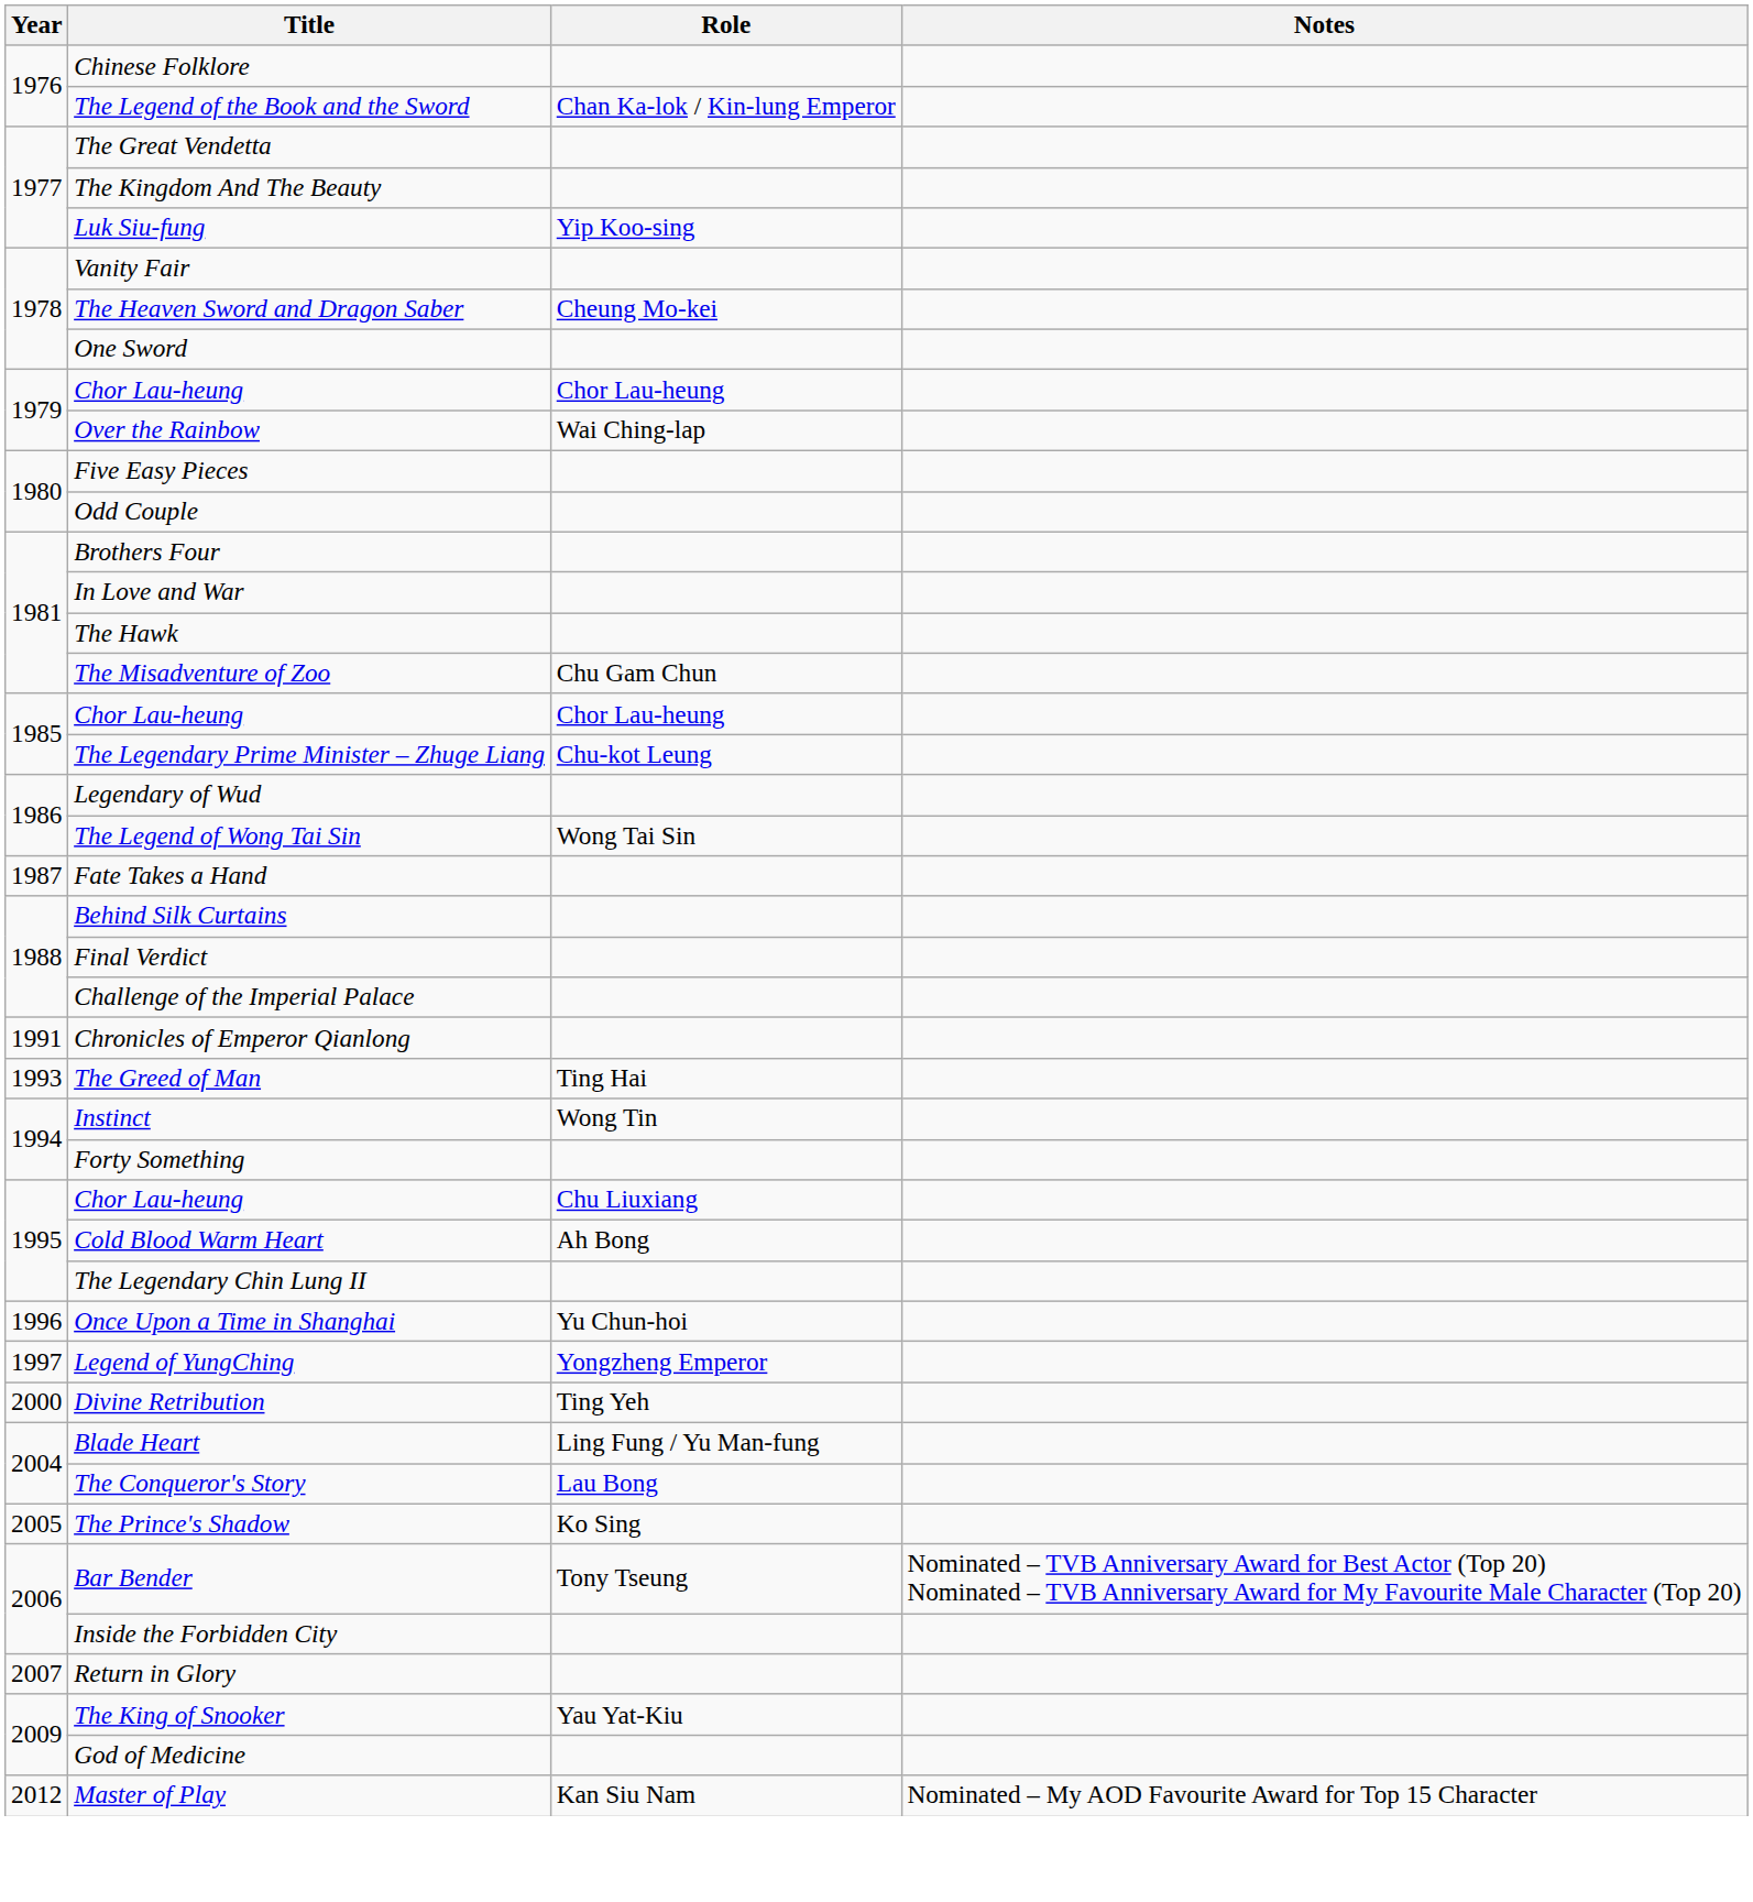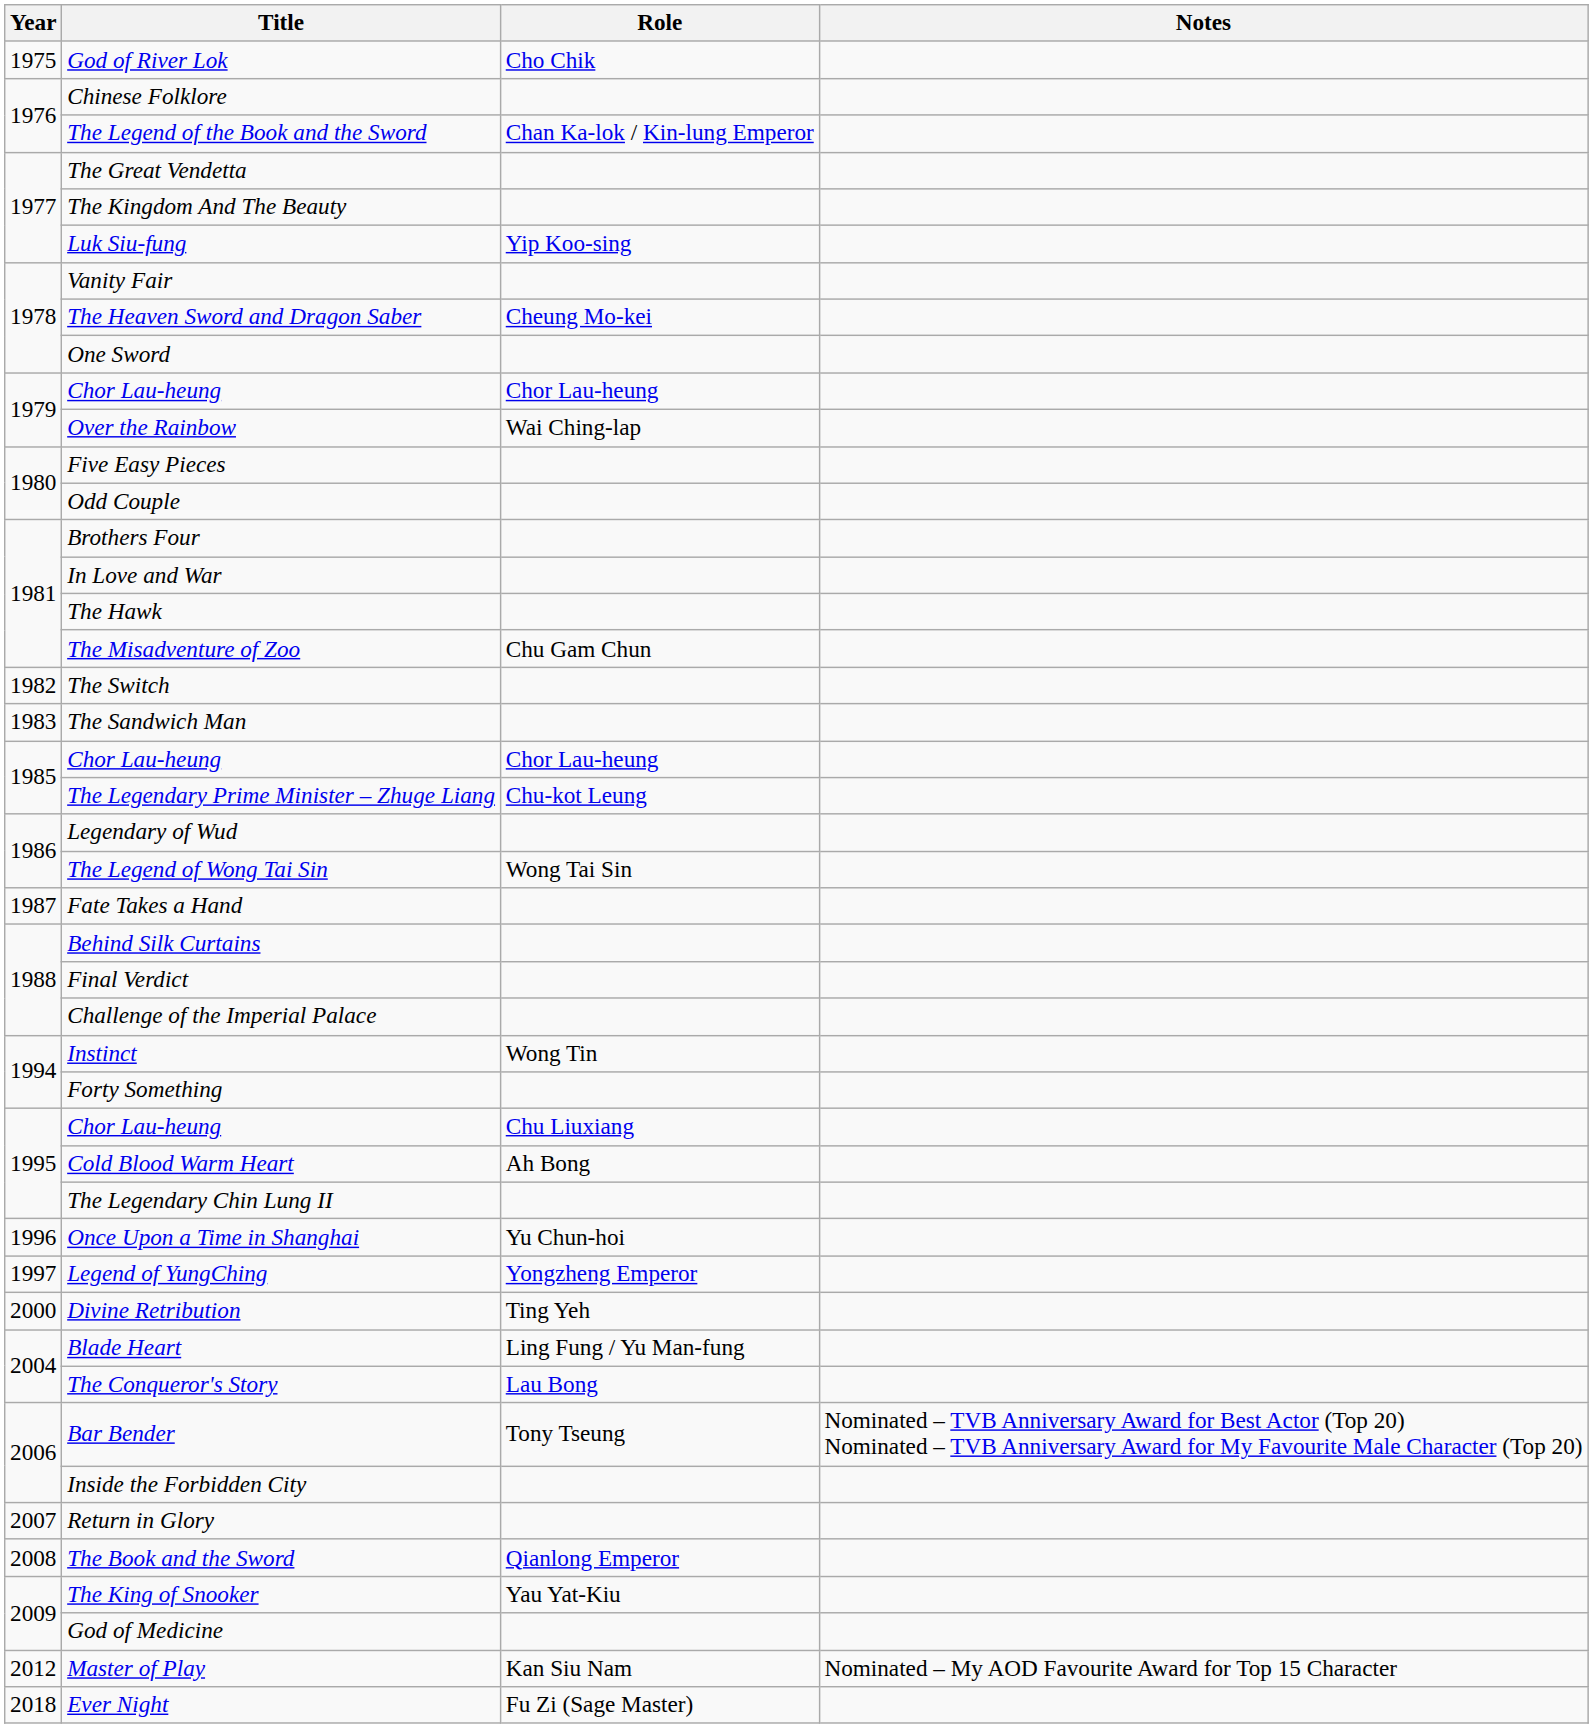 <table class="wikitable sortable">
 <tr>
 <th>Year</th>
 <th>Title</th>
 <th>Role</th>
 <th class="unsortable">Notes</th>
+</tr>
+<tr>
+<td>1975</td>
+<td><em><a href='#'>God of River Lok</a></em></td>
+<td><a href='#'>Cho Chik</a></td>
+<td></td>
 </tr>
 <tr>
 <td rowspan="2">1976</td>
 <td><em>Chinese Folklore</em></td>
 <td></td>
 <td></td>
 </tr>
 <tr>
 <td><em><a href='#'>The Legend of the Book and the Sword</a></em></td>
 <td><a href='#'>Chan Ka-lok</a> / <a href='#'>Kin-lung Emperor</a></td>
 <td></td>
 </tr>
 <tr>
 <td rowspan="3">1977</td>
 <td><em>The Great Vendetta</em></td>
 <td></td>
 <td></td>
 </tr>
 <tr>
 <td><em>The Kingdom And The Beauty</em></td>
 <td></td>
 <td></td>
 </tr>
 <tr>
 <td><em><a href='#'>Luk Siu-fung</a></em></td>
 <td><a href='#'>Yip Koo-sing</a></td>
 <td></td>
 </tr>
 <tr>
 <td rowspan="3">1978</td>
 <td><em>Vanity Fair</em></td>
 <td></td>
 <td></td>
 </tr>
 <tr>
 <td><em><a href='#'>The Heaven Sword and Dragon Saber</a></em></td>
 <td><a href='#'>Cheung Mo-kei</a></td>
 <td></td>
 </tr>
 <tr>
 <td><em>One Sword</em></td>
 <td></td>
 <td></td>
 </tr>
 <tr>
 <td rowspan="2">1979</td>
 <td><em><a href='#'>Chor Lau-heung</a></em></td>
 <td><a href='#'>Chor Lau-heung</a></td>
 <td></td>
 </tr>
 <tr>
 <td><em><a href='#'>Over the Rainbow</a></em></td>
 <td>Wai Ching-lap</td>
 <td></td>
 </tr>
 <tr>
 <td rowspan="2">1980</td>
 <td><em>Five Easy Pieces</em></td>
 <td></td>
 <td></td>
 </tr>
 <tr>
 <td><em>Odd Couple</em></td>
 <td></td>
 <td></td>
 </tr>
 <tr>
 <td rowspan="4">1981</td>
 <td><em>Brothers Four</em></td>
 <td></td>
 <td></td>
 </tr>
 <tr>
 <td><em>In Love and War</em></td>
 <td></td>
 <td></td>
 </tr>
 <tr>
 <td><em>The Hawk</em></td>
 <td></td>
 <td></td>
 </tr>
 <tr>
 <td><em><a href='#'>The Misadventure of Zoo</a></em></td>
 <td>Chu Gam Chun</td>
 <td></td>
 </tr>
 <tr>
+<td>1982</td>
+<td><em>The Switch</em></td>
+<td></td>
+<td></td>
+</tr>
+<tr>
+<td>1983</td>
+<td><em>The Sandwich Man</em></td>
+<td></td>
+<td></td>
+</tr>
+<tr>
 <td rowspan="2">1985</td>
 <td><em><a href='#'>Chor Lau-heung</a></em></td>
 <td><a href='#'>Chor Lau-heung</a></td>
 <td></td>
 </tr>
 <tr>
 <td><em><a href='#'>The Legendary Prime Minister – Zhuge Liang</a></em></td>
 <td><a href='#'>Chu-kot Leung</a></td>
 <td></td>
 </tr>
 <tr>
 <td rowspan="2">1986</td>
 <td><em>Legendary of Wud</em></td>
 <td></td>
 <td></td>
 </tr>
 <tr>
 <td><em><a href='#'>The Legend of Wong Tai Sin</a></em></td>
 <td>Wong Tai Sin</td>
 <td></td>
 </tr>
 <tr>
 <td>1987</td>
 <td><em>Fate Takes a Hand</em></td>
 <td></td>
 <td></td>
 </tr>
 <tr>
 <td rowspan="3">1988</td>
 <td><em><a href='#'>Behind Silk Curtains</a></em></td>
 <td></td>
 <td></td>
 </tr>
 <tr>
 <td><em>Final Verdict</em></td>
 <td></td>
 <td></td>
 </tr>
 <tr>
 <td><em>Challenge of the Imperial Palace</em></td>
 <td></td>
-<td></td>
-</tr>
-<tr>
-<td>1991</td>
-<td><em>Chronicles of Emperor Qianlong</em></td>
-<td></td>
-<td></td>
-</tr>
-<tr>
-<td>1993</td>
-<td><em><a href='#'>The Greed of Man</a></em></td>
-<td>Ting Hai</td>
 <td></td>
 </tr>
 <tr>
 <td rowspan="2">1994</td>
 <td><em><a href='#'>Instinct</a></em></td>
 <td>Wong Tin</td>
 <td></td>
 </tr>
 <tr>
 <td><em>Forty Something</em></td>
 <td></td>
 <td></td>
 </tr>
 <tr>
 <td rowspan="3">1995</td>
 <td><em><a href='#'>Chor Lau-heung</a></em></td>
 <td><a href='#'>Chu Liuxiang</a></td>
 <td></td>
 </tr>
 <tr>
 <td><em><a href='#'>Cold Blood Warm Heart</a></em></td>
 <td>Ah Bong</td>
 <td></td>
 </tr>
 <tr>
 <td><em>The Legendary Chin Lung II</em></td>
 <td></td>
 <td></td>
 </tr>
 <tr>
 <td>1996</td>
 <td><em><a href='#'>Once Upon a Time in Shanghai</a></em></td>
 <td>Yu Chun-hoi</td>
 <td></td>
 </tr>
 <tr>
 <td>1997</td>
 <td><em><a href='#'>Legend of YungChing</a></em></td>
 <td><a href='#'>Yongzheng Emperor</a></td>
 <td></td>
 </tr>
 <tr>
 <td>2000</td>
 <td><em><a href='#'>Divine Retribution</a></em></td>
 <td>Ting Yeh</td>
 <td></td>
 </tr>
 <tr>
 <td rowspan="2">2004</td>
 <td><em><a href='#'>Blade Heart</a></em></td>
 <td>Ling Fung / Yu Man-fung</td>
 <td></td>
 </tr>
 <tr>
 <td><em><a href='#'>The Conqueror's Story</a></em></td>
 <td><a href='#'>Lau Bong</a></td>
 <td></td>
 </tr>
 <tr>
-<td>2005</td>
-<td><em><a href='#'>The Prince's Shadow</a></em></td>
-<td>Ko Sing</td>
-<td></td>
-</tr>
-<tr>
 <td rowspan="2">2006</td>
 <td><em><a href='#'>Bar Bender</a></em></td>
 <td>Tony Tseung</td>
 <td>Nominated – <a href='#'>TVB Anniversary Award for Best Actor</a> (Top 20)<br>Nominated – <a href='#'>TVB Anniversary Award for My Favourite Male Character</a> (Top 20)</td>
 </tr>
 <tr>
 <td><em>Inside the Forbidden City</em></td>
 <td></td>
 <td></td>
 </tr>
 <tr>
 <td>2007</td>
 <td><em>Return in Glory</em></td>
 <td></td>
+<td></td>
+</tr>
+<tr>
+<td>2008</td>
+<td><em><a href='#'>The Book and the Sword</a></em></td>
+<td><a href='#'>Qianlong Emperor</a></td>
 <td></td>
 </tr>
 <tr>
 <td rowspan="2">2009</td>
 <td><em><a href='#'>The King of Snooker</a></em></td>
 <td>Yau Yat-Kiu</td>
 <td></td>
 </tr>
 <tr>
 <td><em>God of Medicine</em></td>
 <td></td>
 <td></td>
 </tr>
 <tr>
 <td>2012</td>
 <td><em><a href='#'>Master of Play</a></em></td>
 <td>Kan Siu Nam</td>
 <td>Nominated – My AOD Favourite Award for Top 15 Character</td>
 </tr>
+<tr>
+<td>2018</td>
+<td><em><a href='#'>Ever Night</a></em></td>
+<td>Fu Zi (Sage Master)</td>
+<td></td>
+</tr>
 </table>
